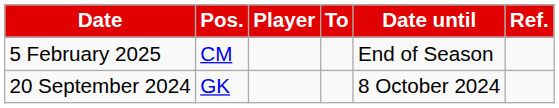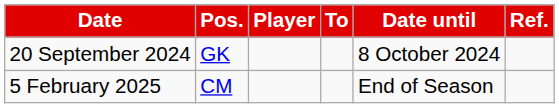 <table class="wikitable plainrowheaders sortable">
 <tr>
 <th style="background:#E00000;color:#fff;">Date</th>
 <th style="background:#E00000;color:#fff;">Pos.</th>
 <th style="background:#E00000;color:#fff;">Player</th>
 <th style="background:#E00000;color:#fff;">To</th>
 <th style="background:#E00000;color:#fff;">Date until</th>
 <th style="background:#E00000;color:#fff;">Ref.</th>
 </tr>
 <tr>
+<td>20 September 2024</td>
+<td><a href='#'>GK</a></td>
+<td></td>
+<td></td>
+<td>8 October 2024</td>
+<td></td>
+</tr>
+<tr>
 <td>5 February 2025</td>
 <td><a href='#'>CM</a></td>
 <td></td>
 <td></td>
 <td>End of Season</td>
 <td></td>
 </tr>
-<tr>
-<td>20 September 2024</td>
-<td><a href='#'>GK</a></td>
-<td></td>
-<td></td>
-<td>8 October 2024</td>
-<td></td>
-</tr>
 </table>
